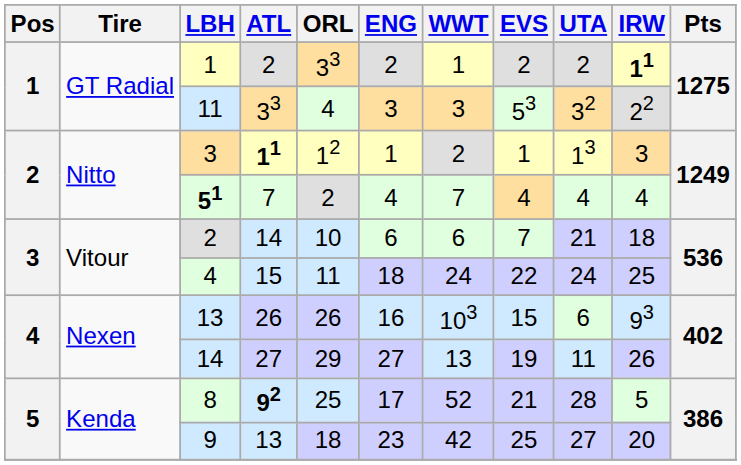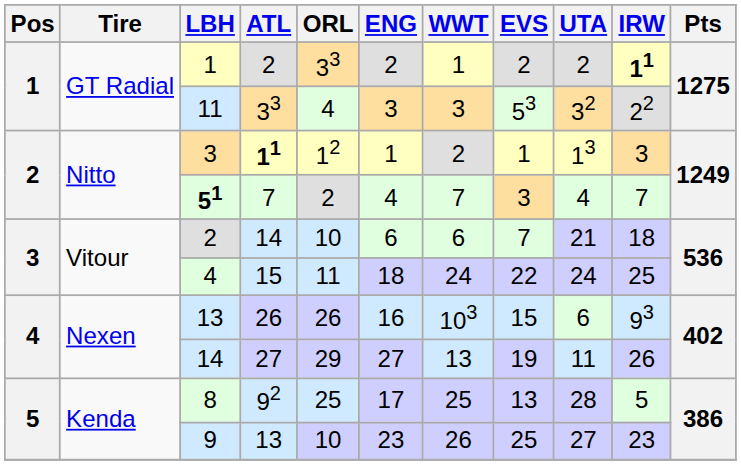 <table class="wikitable" style="font-size:85%;text-align:center">
 <tr>
 <th>Pos</th>
 <th>Tire</th>
 <th><a href='#'>LBH</a></th>
 <th><a href='#'>ATL</a></th>
 <th>ORL</th>
 <th><a href='#'>ENG</a></th>
 <th><a href='#'>WWT</a></th>
 <th><a href='#'>EVS</a></th>
 <th><a href='#'>UTA</a></th>
 <th><a href='#'>IRW</a></th>
 <th>Pts</th>
 </tr>
 <tr>
 <th rowspan=2>1</th>
 <td rowspan=2 align=left><a href='#'>GT Radial</a></td>
 <td style="background:#ffffbf;">1</td>
 <td style="background:#dfdfdf;">2</td>
 <td style="background:#ffdf9f;">3<sup>3</sup></td>
 <td style="background:#dfdfdf;">2</td>
 <td style="background:#ffffbf;">1</td>
 <td style="background:#dfdfdf;">2</td>
 <td style="background:#dfdfdf;">2</td>
 <td style="background:#ffffbf;"><strong>1<sup>1</sup></strong></td>
 <th rowspan=2>1275</th>
 </tr>
 <tr>
 <td style="background:#cfeaff;">11</td>
 <td style="background:#ffdf9f;">3<sup>3</sup></td>
 <td style="background:#dfffdf;">4</td>
 <td style="background:#ffdf9f;">3</td>
 <td style="background:#ffdf9f;">3</td>
 <td style="background:#dfffdf;">5<sup>3</sup></td>
 <td style="background:#ffdf9f;">3<sup>2</sup></td>
 <td style="background:#dfdfdf;">2<sup>2</sup></td>
 </tr>
 <tr>
 <th rowspan=2>2</th>
 <td rowspan=2 align=left><a href='#'>Nitto</a></td>
 <td style="background:#ffdf9f;">3</td>
 <td style="background:#ffffbf;"><strong>1<sup>1</sup></strong></td>
 <td style="background:#ffffbf;">1<sup>2</sup></td>
 <td style="background:#ffffbf;">1</td>
 <td style="background:#dfdfdf;">2</td>
 <td style="background:#ffffbf;">1</td>
 <td style="background:#ffffbf;">1<sup>3</sup></td>
 <td style="background:#ffdf9f;">3</td>
 <th rowspan=2>1249</th>
 </tr>
 <tr>
 <td style="background:#dfffdf;"><strong>5<sup>1</sup></strong></td>
 <td style="background:#dfffdf;">7</td>
 <td style="background:#dfdfdf;">2</td>
 <td style="background:#dfffdf;">4</td>
 <td style="background:#dfffdf;">7</td>
-<td style="background:#ffdf9f;">4</td>
+<td style="background:#ffdf9f;">3</td>
 <td style="background:#dfffdf;">4</td>
-<td style="background:#dfffdf;">4</td>
+<td style="background:#dfffdf;">7</td>
 </tr>
 <tr>
 <th rowspan=2>3</th>
 <td rowspan=2 align=left>Vitour</td>
 <td style="background:#dfdfdf;">2</td>
 <td style="background:#cfeaff;">14</td>
 <td style="background:#cfeaff;">10</td>
 <td style="background:#dfffdf;">6</td>
 <td style="background:#dfffdf;">6</td>
 <td style="background:#dfffdf;">7</td>
 <td style="background:#cfcfff;">21</td>
 <td style="background:#cfcfff;">18</td>
 <th rowspan=2>536</th>
 </tr>
 <tr>
 <td style="background:#dfffdf;">4</td>
 <td style="background:#cfeaff;">15</td>
 <td style="background:#cfeaff;">11</td>
 <td style="background:#cfcfff;">18</td>
 <td style="background:#cfcfff;">24</td>
 <td style="background:#cfcfff;">22</td>
 <td style="background:#cfcfff;">24</td>
 <td style="background:#cfcfff;">25</td>
 </tr>
 <tr>
 <th rowspan=2>4</th>
 <td rowspan=2 align=left><a href='#'>Nexen</a></td>
 <td style="background:#cfeaff;">13</td>
 <td style="background:#cfcfff;">26</td>
 <td style="background:#cfcfff;">26</td>
 <td style="background:#cfeaff;">16</td>
 <td style="background:#cfeaff;">10<sup>3</sup></td>
 <td style="background:#cfeaff;">15</td>
 <td style="background:#dfffdf;">6</td>
 <td style="background:#cfeaff;">9<sup>3</sup></td>
 <th rowspan=2>402</th>
 </tr>
 <tr>
 <td style="background:#cfeaff;">14</td>
 <td style="background:#cfcfff;">27</td>
 <td style="background:#cfcfff;">29</td>
 <td style="background:#cfcfff;">27</td>
 <td style="background:#cfeaff;">13</td>
 <td style="background:#cfcfff;">19</td>
 <td style="background:#cfeaff;">11</td>
 <td style="background:#cfcfff;">26</td>
 </tr>
 <tr>
 <th rowspan=2>5</th>
 <td rowspan=2 align=left><a href='#'>Kenda</a></td>
 <td style="background:#dfffdf;">8</td>
-<td style="background:#cfeaff;"><strong>9<sup>2</sup></strong></td>
+<td style="background:#cfeaff;">9<sup>2</sup></td>
 <td style="background:#cfeaff;">25</td>
 <td style="background:#cfcfff;">17</td>
-<td style="background:#cfcfff;">52</td>
-<td style="background:#cfcfff;">21</td>
+<td style="background:#cfcfff;">25</td>
+<td style="background:#cfcfff;">13</td>
 <td style="background:#cfcfff;">28</td>
 <td style="background:#dfffdf;">5</td>
 <th rowspan=2>386</th>
 </tr>
 <tr>
 <td style="background:#cfeaff;">9</td>
 <td style="background:#cfeaff;">13</td>
-<td style="background:#cfcfff;">18</td>
+<td style="background:#cfcfff;">10</td>
 <td style="background:#cfcfff;">23</td>
-<td style="background:#cfcfff;">42</td>
+<td style="background:#cfcfff;">26</td>
 <td style="background:#cfcfff;">25</td>
 <td style="background:#cfcfff;">27</td>
-<td style="background:#cfcfff;">20</td>
+<td style="background:#cfcfff;">23</td>
 </tr>
 <tr>
 </tr>
 </table>
